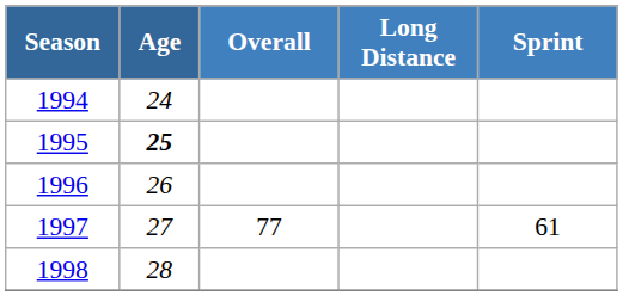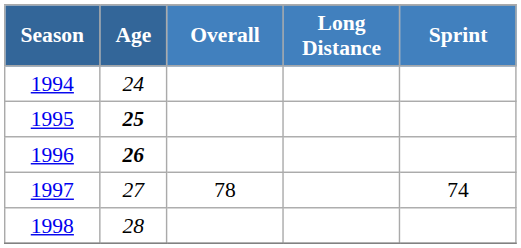 <table class="wikitable" style="font-size:95%; text-align:center; border:grey solid 1px; border-collapse:collapse; background:#ffffff;">
 <tr>
 <th style="background-color:#369; color:white; width:60px;" rowspan="2"> Season </th>
 <th style="background-color:#369; color:white; width:40px;" rowspan="2"> Age </th>
 </tr>
 <tr>
 <th style="background-color:#4180be; color:white; width:75px;">Overall</th>
 <th style="background-color:#4180be; color:white; width:75px;">Long Distance</th>
 <th style="background-color:#4180be; color:white; width:75px;">Sprint</th>
 </tr>
 <tr>
 <td><a href='#'>1994</a></td>
 <td><em>24</em></td>
 <td></td>
 <td></td>
 <td></td>
 </tr>
 <tr>
 <td><a href='#'>1995</a></td>
 <td><strong><em>25</em></strong></td>
 <td></td>
 <td></td>
 <td></td>
 </tr>
 <tr>
 <td><a href='#'>1996</a></td>
-<td><em>26</em></td>
+<td><strong><em>26</em></strong></td>
 <td></td>
 <td></td>
 <td></td>
 </tr>
 <tr>
 <td><a href='#'>1997</a></td>
 <td><em>27</em></td>
-<td>77</td>
+<td>78</td>
 <td></td>
-<td>61</td>
+<td>74</td>
 </tr>
 <tr>
 <td><a href='#'>1998</a></td>
 <td><em>28</em></td>
 <td></td>
 <td></td>
 <td></td>
 </tr>
 <tr>
 </tr>
 </table>
